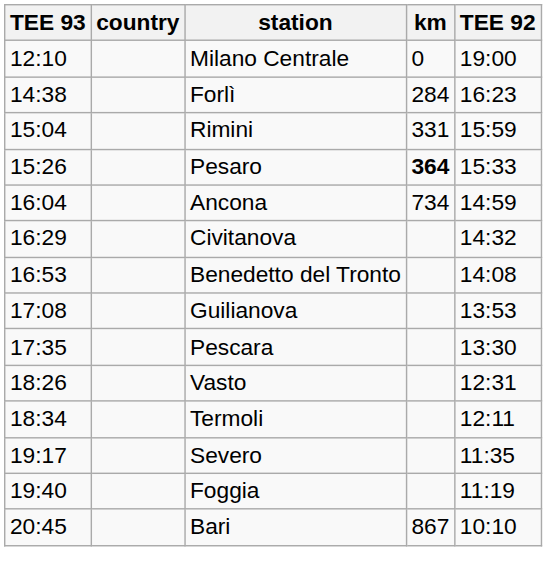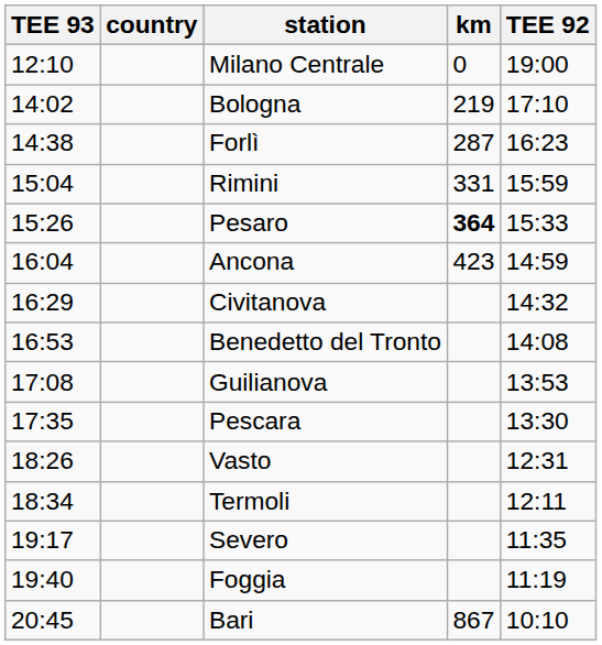 <table class="wikitable">
 <tr>
 <th>TEE 93</th>
 <th>country</th>
 <th>station</th>
 <th>km</th>
 <th>TEE 92</th>
 </tr>
 <tr>
 <td>12:10</td>
 <td></td>
 <td>Milano Centrale</td>
 <td>0</td>
 <td>19:00</td>
 </tr>
 <tr>
+<td>14:02</td>
+<td></td>
+<td>Bologna</td>
+<td>219</td>
+<td>17:10</td>
+</tr>
+<tr>
 <td>14:38</td>
 <td></td>
 <td>Forlì</td>
-<td>284</td>
+<td>287</td>
 <td>16:23</td>
 </tr>
 <tr>
 <td>15:04</td>
 <td></td>
 <td>Rimini</td>
 <td>331</td>
 <td>15:59</td>
 </tr>
 <tr>
 <td>15:26</td>
 <td></td>
 <td>Pesaro</td>
 <td><strong>364</strong></td>
 <td>15:33</td>
 </tr>
 <tr>
 <td>16:04</td>
 <td></td>
 <td>Ancona</td>
-<td>734</td>
+<td>423</td>
 <td>14:59</td>
 </tr>
 <tr>
 <td>16:29</td>
 <td></td>
 <td>Civitanova</td>
 <td></td>
 <td>14:32</td>
 </tr>
 <tr>
 <td>16:53</td>
 <td></td>
 <td>Benedetto del Tronto</td>
 <td></td>
 <td>14:08</td>
 </tr>
 <tr>
 <td>17:08</td>
 <td></td>
 <td>Guilianova</td>
 <td></td>
 <td>13:53</td>
 </tr>
 <tr>
 <td>17:35</td>
 <td></td>
 <td>Pescara</td>
 <td></td>
 <td>13:30</td>
 </tr>
 <tr>
 <td>18:26</td>
 <td></td>
 <td>Vasto</td>
 <td></td>
 <td>12:31</td>
 </tr>
 <tr>
 <td>18:34</td>
 <td></td>
 <td>Termoli</td>
 <td></td>
 <td>12:11</td>
 </tr>
 <tr>
 <td>19:17</td>
 <td></td>
 <td>Severo</td>
 <td></td>
 <td>11:35</td>
 </tr>
 <tr>
 <td>19:40</td>
 <td></td>
 <td>Foggia</td>
 <td></td>
 <td>11:19</td>
 </tr>
 <tr>
 <td>20:45</td>
 <td></td>
 <td>Bari</td>
 <td>867</td>
 <td>10:10</td>
 </tr>
 </table>
